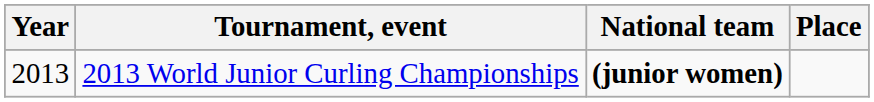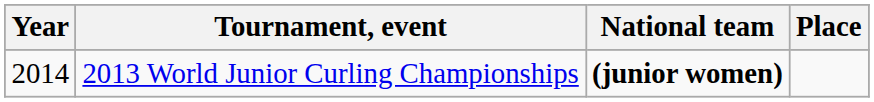 <table class="wikitable">
 <tr>
 <th scope="col">Year</th>
 <th scope="col">Tournament, event</th>
 <th scope="col">National team</th>
 <th scope="col">Place</th>
 </tr>
 <tr>
-<td>2013</td>
+<td>2014</td>
 <td><a href='#'>2013 World Junior Curling Championships</a></td>
 <td><strong> (junior women)</strong></td>
 <td></td>
 </tr>
 </table>
